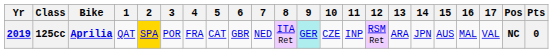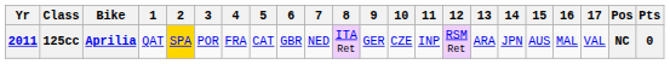 <table class="wikitable" style="text-align:center">
 <tr>
 <th>Yr</th>
 <th>Class</th>
 <th>Bike</th>
 <th>1</th>
 <th>2</th>
 <th>3</th>
 <th>4</th>
 <th>5</th>
 <th>6</th>
 <th>7</th>
 <th>8</th>
 <th>9</th>
 <th>10</th>
 <th>11</th>
 <th>12</th>
 <th>13</th>
 <th>14</th>
 <th>15</th>
 <th>16</th>
 <th>17</th>
 <th>Pos</th>
 <th>Pts</th>
 </tr>
 <tr>
-<th align="left"><a href='#'>2019</a></th>
+<th align="left"><a href='#'>2011</a></th>
 <th align="left">125cc</th>
 <th align="left"><a href='#'>Aprilia</a></th>
 <td><a href='#'>QAT</a></td>
 <td style="background: gold;"><a href='#'>SPA</a></td>
 <td><a href='#'>POR</a></td>
 <td><a href='#'>FRA</a></td>
 <td><a href='#'>CAT</a></td>
 <td><a href='#'>GBR</a></td>
 <td><a href='#'>NED</a></td>
 <td style="background:#EFCFFF;"><a href='#'>ITA</a><br><small>Ret</small></td>
-<td style="background: paleturquoise;"><a href='#'>GER</a></td>
+<td><a href='#'>GER</a></td>
 <td><a href='#'>CZE</a></td>
 <td><a href='#'>INP</a></td>
 <td style="background:#EFCFFF;"><a href='#'>RSM</a><br><small>Ret</small></td>
 <td><a href='#'>ARA</a></td>
 <td><a href='#'>JPN</a></td>
 <td><a href='#'>AUS</a></td>
 <td><a href='#'>MAL</a></td>
 <td><a href='#'>VAL</a></td>
 <th>NC</th>
 <th>0</th>
 </tr>
 </table>
